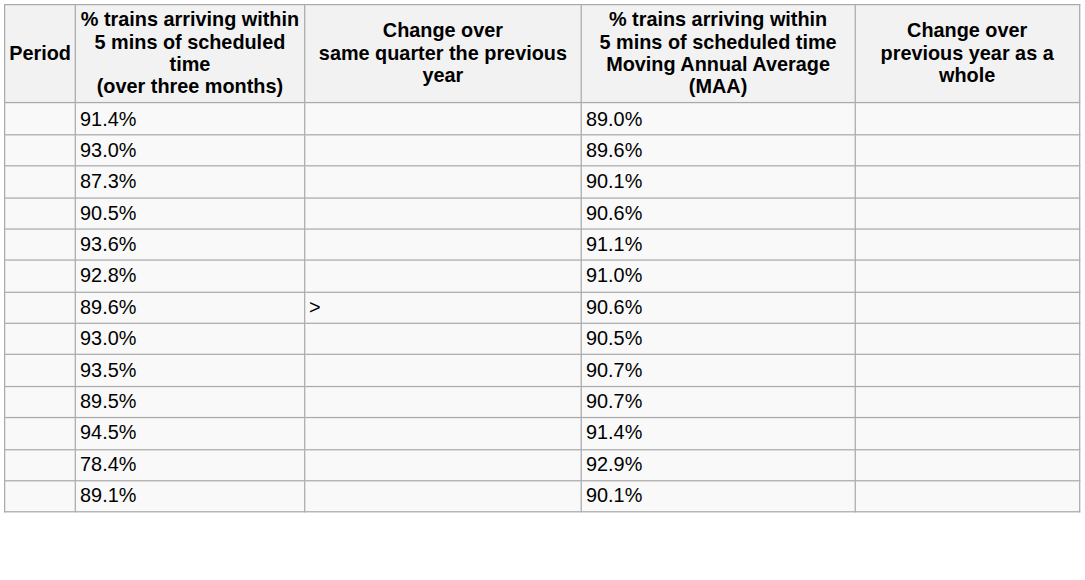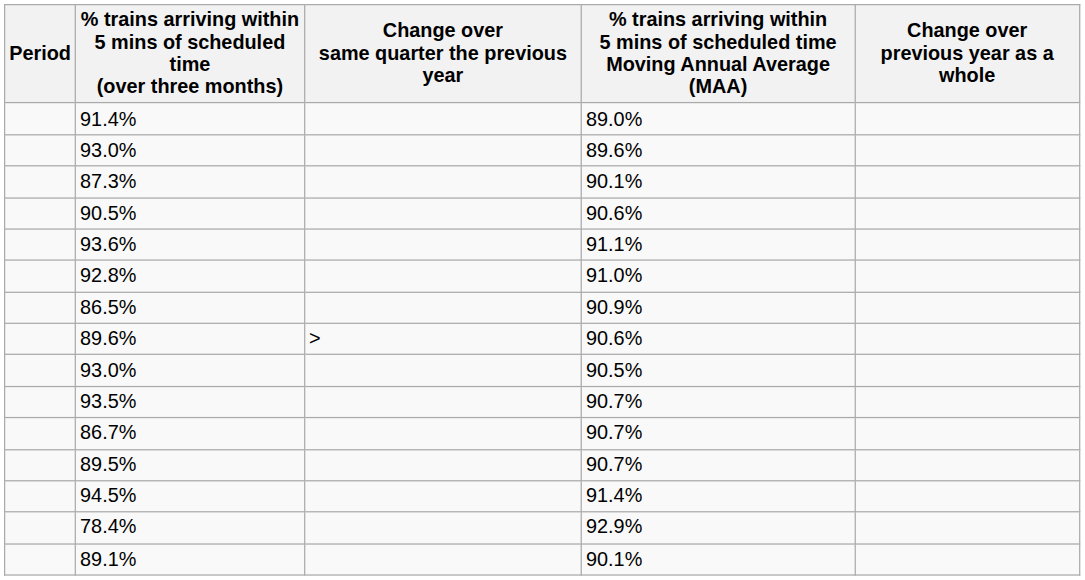 <table class="wikitable sortable">
 <tr>
 <th Numbers>Period</th>
 <th Numbers>% trains arriving within<br>5 mins of scheduled time<br>(over three months)</th>
 <th Numbers>Change over<br>same quarter the previous year</th>
 <th Numbers>% trains arriving within<br>5 mins of scheduled time<br>Moving Annual Average (MAA)</th>
 <th Numbers>Change over<br>previous year as a whole</th>
 </tr>
 <tr>
 <td></td>
 <td>91.4%</td>
 <td></td>
 <td>89.0%</td>
 <td></td>
 </tr>
 <tr>
 <td></td>
 <td>93.0%</td>
 <td></td>
 <td>89.6%</td>
 <td></td>
 </tr>
 <tr>
 <td></td>
 <td>87.3%</td>
 <td></td>
 <td>90.1%</td>
 <td></td>
 </tr>
 <tr>
 <td></td>
 <td>90.5%</td>
 <td></td>
 <td>90.6%</td>
 <td></td>
 </tr>
 <tr>
 <td></td>
 <td>93.6%</td>
 <td></td>
 <td>91.1%</td>
 <td></td>
 </tr>
 <tr>
 <td></td>
 <td>92.8%</td>
 <td></td>
 <td>91.0%</td>
 <td></td>
 </tr>
 <tr>
 <td></td>
+<td>86.5%</td>
+<td></td>
+<td>90.9%</td>
+<td></td>
+</tr>
+<tr>
+<td></td>
 <td>89.6%</td>
 <td>></td>
 <td>90.6%</td>
 <td></td>
 </tr>
 <tr>
 <td></td>
 <td>93.0%</td>
 <td></td>
 <td>90.5%</td>
 <td></td>
 </tr>
 <tr>
 <td></td>
 <td>93.5%</td>
+<td></td>
+<td>90.7%</td>
+<td></td>
+</tr>
+<tr>
+<td></td>
+<td>86.7%</td>
 <td></td>
 <td>90.7%</td>
 <td></td>
 </tr>
 <tr>
 <td></td>
 <td>89.5%</td>
 <td></td>
 <td>90.7%</td>
 <td></td>
 </tr>
 <tr>
 <td></td>
 <td>94.5%</td>
 <td></td>
 <td>91.4%</td>
 <td></td>
 </tr>
 <tr>
 <td></td>
 <td>78.4%</td>
 <td></td>
 <td>92.9%</td>
 <td></td>
 </tr>
 <tr>
 <td></td>
 <td>89.1%</td>
 <td></td>
 <td>90.1%</td>
 <td></td>
 </tr>
 </table>
